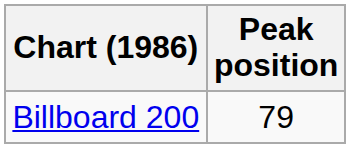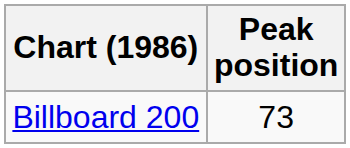 <table class="wikitable">
 <tr>
 <th>Chart (1986)</th>
 <th>Peak<br>position</th>
 </tr>
 <tr>
 <td><a href='#'>Billboard 200</a></td>
-<td align="center">79</td>
+<td align="center">73</td>
 </tr>
 </table>
